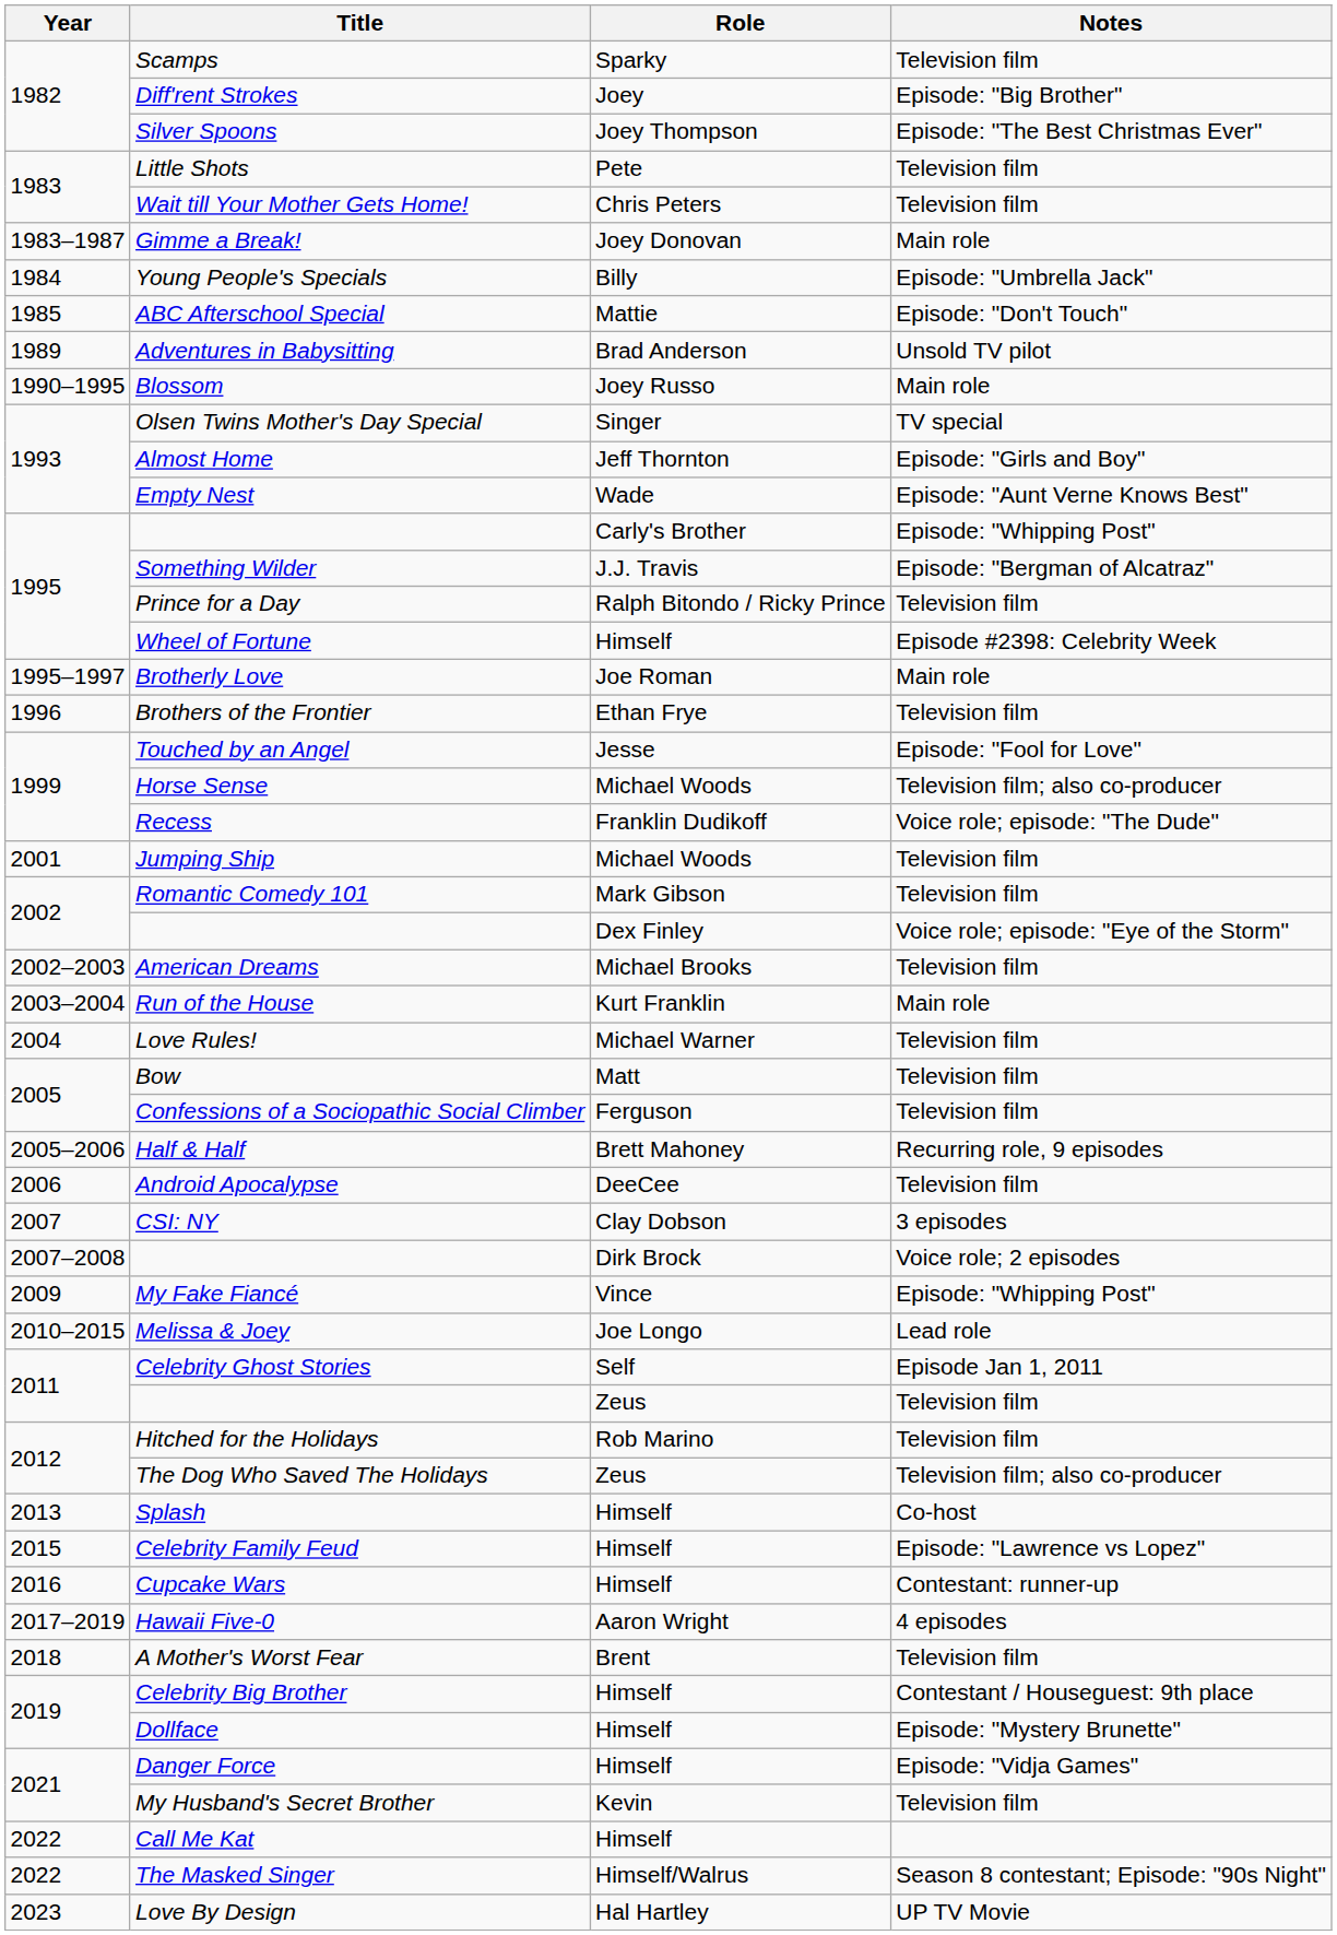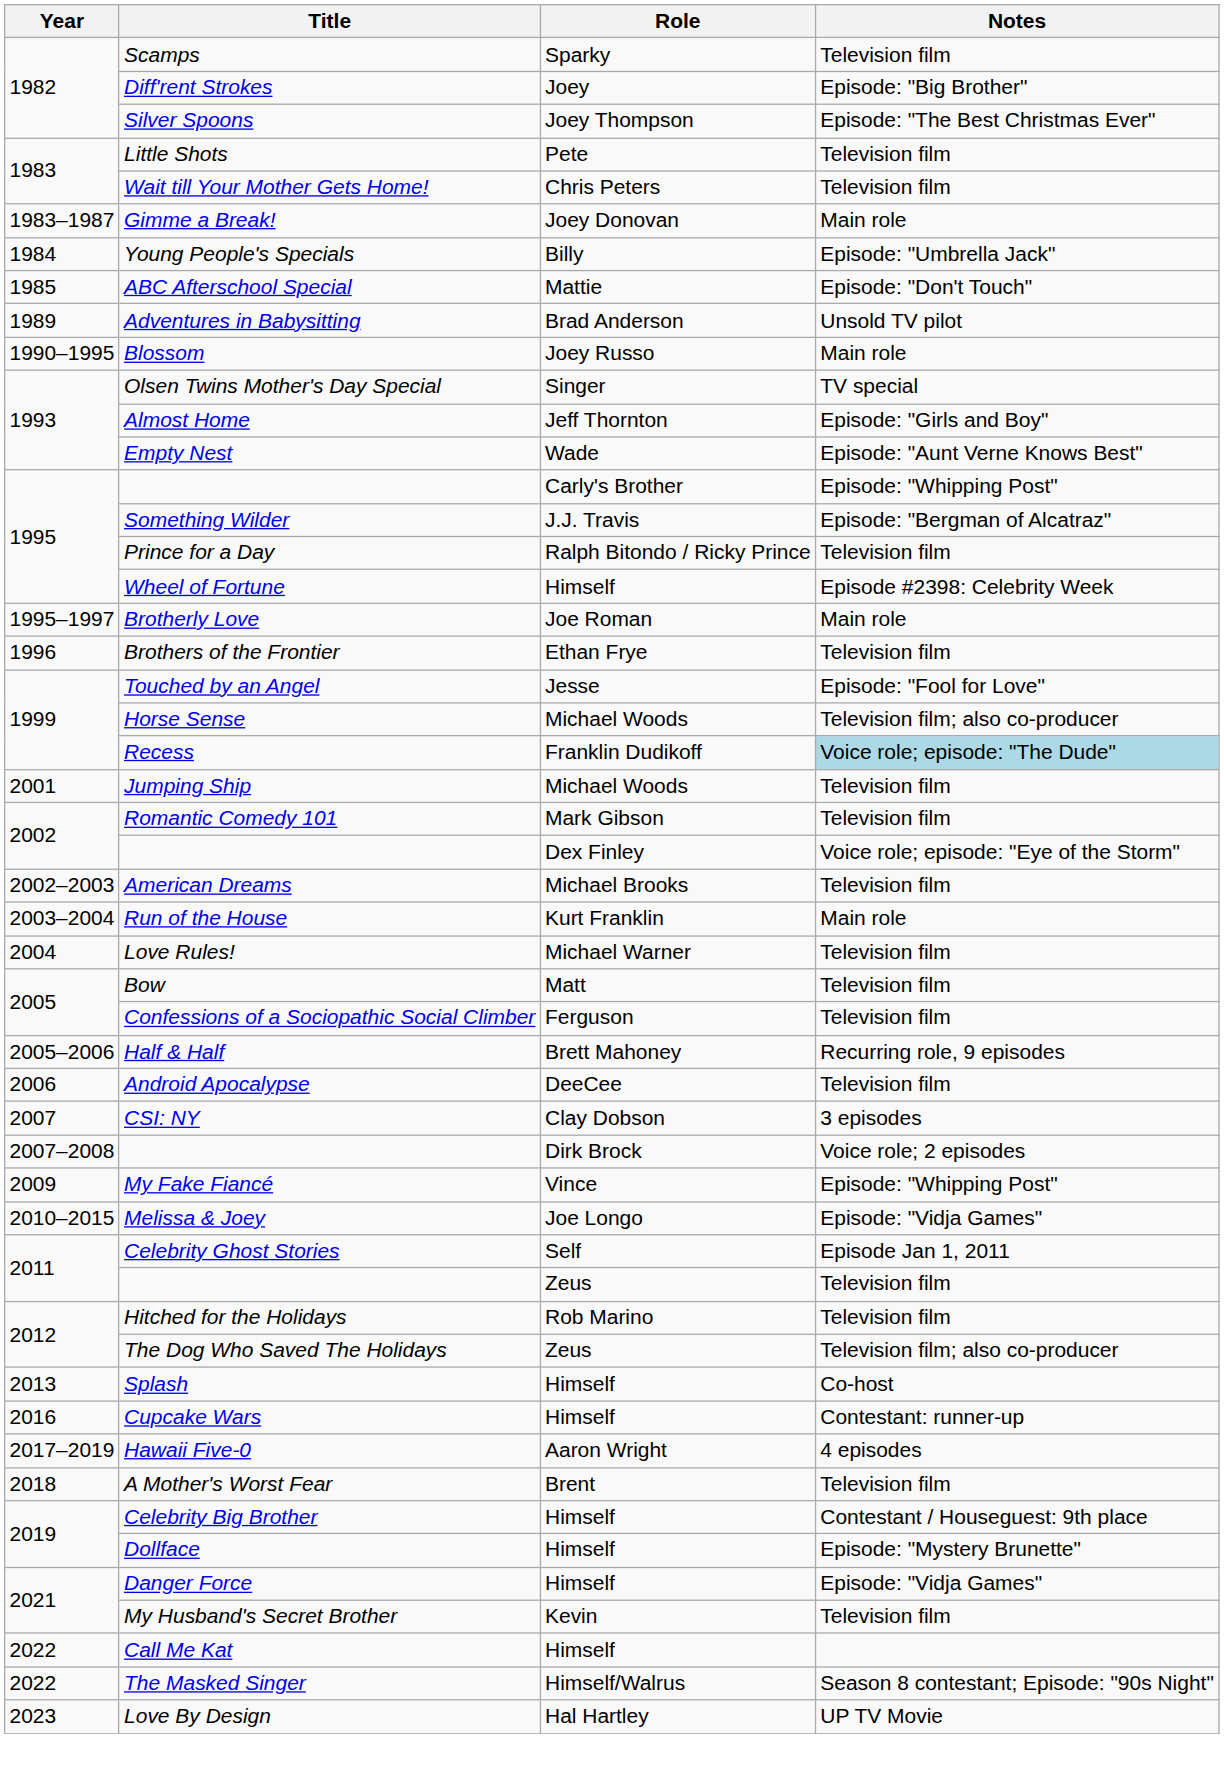 <table class="wikitable sortable">
 <tr>
 <th>Year</th>
 <th>Title</th>
 <th>Role</th>
 <th class="unsortable">Notes</th>
 </tr>
 <tr>
 <td rowspan=3>1982</td>
 <td><em>Scamps</em></td>
 <td>Sparky</td>
 <td>Television film</td>
 </tr>
 <tr>
 <td><em><a href='#'>Diff'rent Strokes</a></em></td>
 <td>Joey</td>
 <td>Episode: "Big Brother"</td>
 </tr>
 <tr>
 <td><em><a href='#'>Silver Spoons</a></em></td>
 <td>Joey Thompson</td>
 <td>Episode: "The Best Christmas Ever"</td>
 </tr>
 <tr>
 <td rowspan=2>1983</td>
 <td><em>Little Shots</em></td>
 <td>Pete</td>
 <td>Television film</td>
 </tr>
 <tr>
 <td><em><a href='#'>Wait till Your Mother Gets Home!</a></em></td>
 <td>Chris Peters</td>
 <td>Television film</td>
 </tr>
 <tr>
 <td>1983–1987</td>
 <td><em><a href='#'>Gimme a Break!</a></em></td>
 <td>Joey Donovan</td>
 <td>Main role</td>
 </tr>
 <tr>
 <td>1984</td>
 <td><em> Young People's Specials</em></td>
 <td>Billy</td>
 <td>Episode: "Umbrella Jack"</td>
 </tr>
 <tr>
 <td>1985</td>
 <td><em><a href='#'>ABC Afterschool Special</a></em></td>
 <td>Mattie</td>
 <td>Episode: "Don't Touch"</td>
 </tr>
 <tr>
 <td>1989</td>
 <td><em><a href='#'>Adventures in Babysitting</a></em></td>
 <td>Brad Anderson</td>
 <td>Unsold TV pilot</td>
 </tr>
 <tr>
 <td>1990–1995</td>
 <td><em><a href='#'>Blossom</a></em></td>
 <td>Joey Russo</td>
 <td>Main role</td>
 </tr>
 <tr>
 <td rowspan=3>1993</td>
 <td><em>Olsen Twins Mother's Day Special</em></td>
 <td>Singer</td>
 <td>TV special</td>
 </tr>
 <tr>
 <td><em><a href='#'>Almost Home</a></em></td>
 <td>Jeff Thornton</td>
 <td>Episode: "Girls and Boy"</td>
 </tr>
 <tr>
 <td><em><a href='#'>Empty Nest</a></em></td>
 <td>Wade</td>
 <td>Episode: "Aunt Verne Knows Best"</td>
 </tr>
 <tr>
 <td rowspan=4>1995</td>
 <td><em></em></td>
 <td>Carly's Brother</td>
 <td>Episode: "Whipping Post"</td>
 </tr>
 <tr>
 <td><em><a href='#'>Something Wilder</a></em></td>
 <td>J.J. Travis</td>
 <td>Episode: "Bergman of Alcatraz"</td>
 </tr>
 <tr>
 <td><em>Prince for a Day</em></td>
 <td>Ralph Bitondo / Ricky Prince</td>
 <td>Television film</td>
 </tr>
 <tr>
 <td><em><a href='#'>Wheel of Fortune</a></em></td>
 <td>Himself</td>
 <td>Episode #2398: Celebrity Week</td>
 </tr>
 <tr>
 <td>1995–1997</td>
 <td><em><a href='#'>Brotherly Love</a></em></td>
 <td>Joe Roman</td>
 <td>Main role</td>
 </tr>
 <tr>
 <td>1996</td>
 <td><em>Brothers of the Frontier</em></td>
 <td>Ethan Frye</td>
 <td>Television film</td>
 </tr>
 <tr>
 <td rowspan=3>1999</td>
 <td><em><a href='#'>Touched by an Angel</a></em></td>
 <td>Jesse</td>
 <td>Episode: "Fool for Love"</td>
 </tr>
 <tr>
 <td><em><a href='#'>Horse Sense</a></em></td>
 <td>Michael Woods</td>
 <td>Television film; also co-producer</td>
 </tr>
 <tr>
 <td><em><a href='#'>Recess</a></em></td>
 <td>Franklin Dudikoff</td>
-<td>Voice role; episode: "The Dude"</td>
+<td style="background: lightblue;">Voice role; episode: "The Dude"</td>
 </tr>
 <tr>
 <td>2001</td>
 <td><em><a href='#'>Jumping Ship</a></em></td>
 <td>Michael Woods</td>
 <td>Television film</td>
 </tr>
 <tr>
 <td rowspan=2>2002</td>
 <td><em><a href='#'>Romantic Comedy 101</a></em></td>
 <td>Mark Gibson</td>
 <td>Television film</td>
 </tr>
 <tr>
 <td><em></em></td>
 <td>Dex Finley</td>
 <td>Voice role; episode: "Eye of the Storm"</td>
 </tr>
 <tr>
 <td>2002–2003</td>
 <td><em><a href='#'>American Dreams</a></em></td>
 <td>Michael Brooks</td>
 <td>Television film</td>
 </tr>
 <tr>
 <td>2003–2004</td>
 <td><em><a href='#'>Run of the House</a></em></td>
 <td>Kurt Franklin</td>
 <td>Main role</td>
 </tr>
 <tr>
 <td>2004</td>
 <td><em> Love Rules!</em></td>
 <td>Michael Warner</td>
 <td>Television film</td>
 </tr>
 <tr>
 <td rowspan=2>2005</td>
 <td><em>Bow</em></td>
 <td>Matt</td>
 <td>Television film</td>
 </tr>
 <tr>
 <td><em><a href='#'>Confessions of a Sociopathic Social Climber</a></em></td>
 <td>Ferguson</td>
 <td>Television film</td>
 </tr>
 <tr>
 <td>2005–2006</td>
 <td><em><a href='#'>Half & Half</a></em></td>
 <td>Brett Mahoney</td>
 <td>Recurring role, 9 episodes</td>
 </tr>
 <tr>
 <td>2006</td>
 <td><em><a href='#'>Android Apocalypse</a></em></td>
 <td>DeeCee</td>
 <td>Television film</td>
 </tr>
 <tr>
 <td>2007</td>
 <td><em><a href='#'>CSI: NY</a></em></td>
 <td>Clay Dobson</td>
 <td>3 episodes</td>
 </tr>
 <tr>
 <td>2007–2008</td>
 <td><em></em></td>
 <td>Dirk Brock</td>
 <td>Voice role; 2 episodes</td>
 </tr>
 <tr>
 <td>2009</td>
 <td><em><a href='#'>My Fake Fiancé</a></em></td>
 <td>Vince</td>
 <td>Episode: "Whipping Post"</td>
 </tr>
 <tr>
 <td>2010–2015</td>
 <td><em><a href='#'>Melissa & Joey</a></em></td>
 <td>Joe Longo</td>
-<td>Lead role</td>
+<td>Episode: "Vidja Games"</td>
 </tr>
 <tr>
 <td rowspan=2>2011</td>
 <td><em><a href='#'>Celebrity Ghost Stories</a></em></td>
 <td>Self</td>
 <td>Episode Jan 1, 2011</td>
 </tr>
 <tr>
 <td><em></em></td>
 <td>Zeus</td>
 <td>Television film</td>
 </tr>
 <tr>
 <td rowspan=2>2012</td>
 <td><em>Hitched for the Holidays</em></td>
 <td>Rob Marino</td>
 <td>Television film</td>
 </tr>
 <tr>
 <td><em> The Dog Who Saved The Holidays</em></td>
 <td>Zeus</td>
 <td>Television film; also co-producer</td>
 </tr>
 <tr>
 <td>2013</td>
 <td><em><a href='#'>Splash</a></em></td>
 <td>Himself</td>
 <td>Co-host</td>
-</tr>
-<tr>
-<td>2015</td>
-<td><em><a href='#'>Celebrity Family Feud</a></em></td>
-<td>Himself</td>
-<td>Episode: "Lawrence vs Lopez"</td>
 </tr>
 <tr>
 <td>2016</td>
 <td><em><a href='#'>Cupcake Wars</a></em></td>
 <td>Himself</td>
 <td>Contestant: runner-up</td>
 </tr>
 <tr>
 <td>2017–2019</td>
 <td><em><a href='#'>Hawaii Five-0</a></em></td>
 <td>Aaron Wright</td>
 <td>4 episodes</td>
 </tr>
 <tr>
 <td>2018</td>
 <td><em>A Mother's Worst Fear</em></td>
 <td>Brent</td>
 <td>Television film</td>
 </tr>
 <tr>
 <td rowspan=2>2019</td>
 <td><em><a href='#'>Celebrity Big Brother</a></em></td>
 <td>Himself</td>
 <td>Contestant / Houseguest: 9th place</td>
 </tr>
 <tr>
 <td><em><a href='#'>Dollface</a></em></td>
 <td>Himself</td>
 <td>Episode: "Mystery Brunette"</td>
 </tr>
 <tr>
 <td rowspan=2>2021</td>
 <td><em><a href='#'>Danger Force</a></em></td>
 <td>Himself</td>
 <td>Episode: "Vidja Games"</td>
 </tr>
 <tr>
 <td><em> My Husband's Secret Brother</em></td>
 <td>Kevin</td>
 <td>Television film</td>
 </tr>
 <tr>
 <td>2022</td>
 <td><em><a href='#'>Call Me Kat</a></em></td>
 <td>Himself</td>
 <td></td>
 </tr>
 <tr>
 <td>2022</td>
 <td><em><a href='#'>The Masked Singer</a></em></td>
 <td>Himself/Walrus</td>
 <td>Season 8 contestant; Episode: "90s Night"</td>
 </tr>
 <tr>
 <td>2023</td>
 <td><em>Love By Design</em></td>
 <td>Hal Hartley</td>
 <td>UP TV Movie</td>
 </tr>
 </table>
